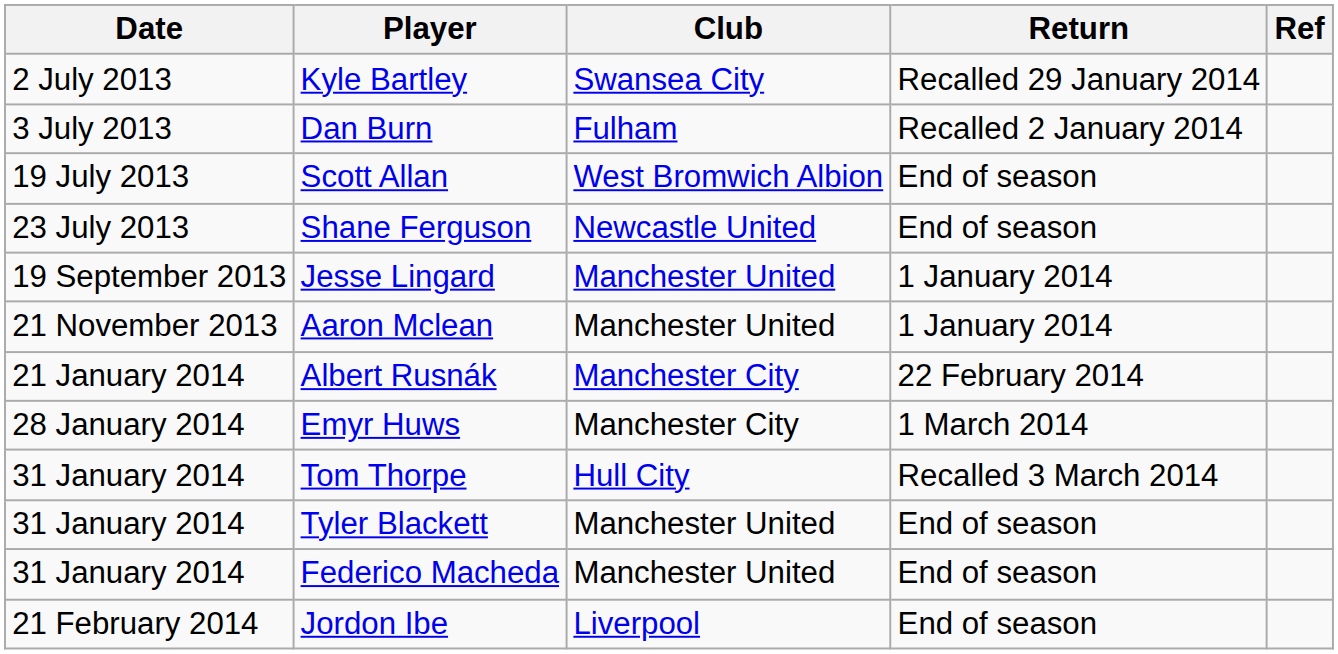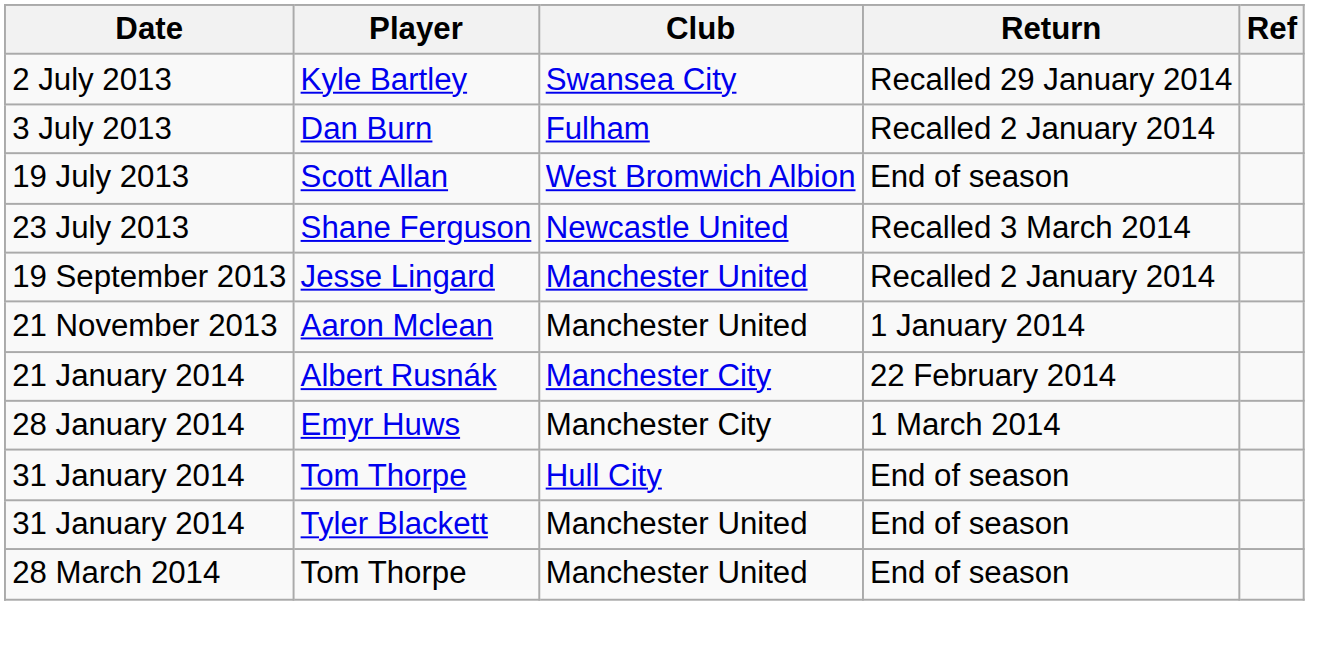 <table class="wikitable" style="text-align: left">
 <tr>
 <th>Date</th>
 <th>Player</th>
 <th>Club</th>
 <th>Return</th>
 <th>Ref</th>
 </tr>
 <tr>
 <td>2 July 2013</td>
 <td><a href='#'>Kyle Bartley</a></td>
 <td><a href='#'>Swansea City</a></td>
 <td>Recalled 29 January 2014</td>
 <td style="text-align: center"></td>
 </tr>
 <tr>
 <td>3 July 2013</td>
 <td><a href='#'>Dan Burn</a></td>
 <td><a href='#'>Fulham</a></td>
 <td>Recalled 2 January 2014</td>
 <td style="text-align: center"></td>
 </tr>
 <tr>
 <td>19 July 2013</td>
 <td><a href='#'>Scott Allan</a></td>
 <td><a href='#'>West Bromwich Albion</a></td>
 <td>End of season</td>
 <td style="text-align: center"></td>
 </tr>
 <tr>
 <td>23 July 2013</td>
 <td><a href='#'>Shane Ferguson</a></td>
 <td><a href='#'>Newcastle United</a></td>
-<td>End of season</td>
+<td>Recalled 3 March 2014</td>
 <td style="text-align: center"></td>
 </tr>
 <tr>
 <td>19 September 2013</td>
 <td><a href='#'>Jesse Lingard</a></td>
 <td><a href='#'>Manchester United</a></td>
-<td>1 January 2014</td>
+<td>Recalled 2 January 2014</td>
 <td style="text-align: center"></td>
 </tr>
 <tr>
 <td>21 November 2013</td>
 <td><a href='#'>Aaron Mclean</a></td>
 <td>Manchester United</td>
 <td>1 January 2014</td>
 <td style="text-align: center"></td>
 </tr>
 <tr>
 <td>21 January 2014</td>
 <td><a href='#'>Albert Rusnák</a></td>
 <td><a href='#'>Manchester City</a></td>
 <td>22 February 2014</td>
 <td style="text-align: center"></td>
 </tr>
 <tr>
 <td>28 January 2014</td>
 <td><a href='#'>Emyr Huws</a></td>
 <td>Manchester City</td>
 <td>1 March 2014</td>
 <td style="text-align: center"></td>
 </tr>
 <tr>
 <td>31 January 2014</td>
 <td><a href='#'>Tom Thorpe</a></td>
 <td><a href='#'>Hull City</a></td>
-<td>Recalled 3 March 2014</td>
+<td>End of season</td>
 <td style="text-align: center"></td>
 </tr>
 <tr>
 <td>31 January 2014</td>
 <td><a href='#'>Tyler Blackett</a></td>
 <td>Manchester United</td>
 <td>End of season</td>
 <td style="text-align: center"></td>
 </tr>
 <tr>
-<td>31 January 2014</td>
-<td><a href='#'>Federico Macheda</a></td>
+<td>28 March 2014</td>
+<td>Tom Thorpe</td>
 <td>Manchester United</td>
 <td>End of season</td>
 <td style="text-align: center"></td>
 </tr>
-<tr>
-<td>21 February 2014</td>
-<td><a href='#'>Jordon Ibe</a></td>
-<td><a href='#'>Liverpool</a></td>
-<td>End of season</td>
-<td style="text-align: center"></td>
-</tr>
 </table>
